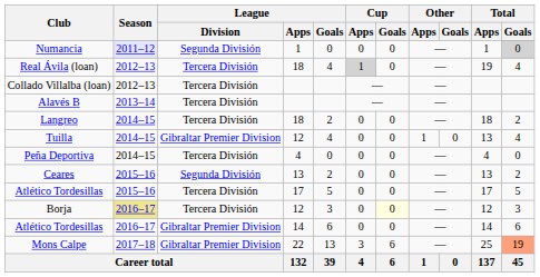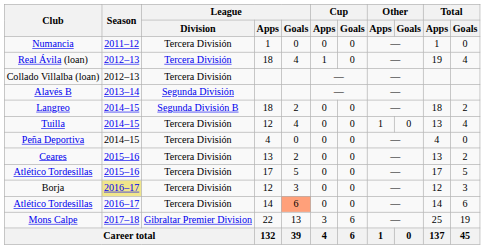 <table class="wikitable" style="text-align: center;">
 <tr>
 <th rowspan="2">Club</th>
 <th rowspan="2">Season</th>
 <th colspan="3">League</th>
 <th colspan="2">Cup</th>
 <th colspan="2">Other</th>
 <th colspan="2">Total</th>
 </tr>
 <tr>
 <th>Division</th>
 <th>Apps</th>
 <th>Goals</th>
 <th>Apps</th>
 <th>Goals</th>
 <th>Apps</th>
 <th>Goals</th>
 <th>Apps</th>
 <th>Goals</th>
 </tr>
 <tr>
 <td rowspan="1"><a href='#'>Numancia</a></td>
-<td style="background: lavender;"><a href='#'>2011–12</a></td>
-<td><a href='#'>Segunda División</a></td>
+<td><a href='#'>2011–12</a></td>
+<td>Tercera División</td>
 <td>1</td>
 <td>0</td>
 <td>0</td>
 <td>0</td>
 <td colspan="2">—</td>
 <td>1</td>
-<td style="background: lightgrey;">0</td>
+<td>0</td>
 </tr>
 <tr>
 <td><a href='#'>Real Ávila</a> (loan)</td>
 <td><a href='#'>2012–13</a></td>
 <td><a href='#'>Tercera División</a></td>
 <td>18</td>
 <td>4</td>
-<td style="background: lightgrey;">1</td>
+<td>1</td>
 <td>0</td>
 <td colspan="2">—</td>
 <td>19</td>
 <td>4</td>
 </tr>
 <tr>
 <td>Collado Villalba (loan)</td>
 <td>2012–13</td>
 <td>Tercera División</td>
 <td></td>
 <td></td>
 <td colspan="2">—</td>
 <td colspan="2">—</td>
 <td></td>
 <td></td>
 </tr>
 <tr>
 <td><a href='#'>Alavés B</a></td>
 <td><a href='#'>2013–14</a></td>
-<td>Tercera División</td>
+<td><a href='#'>Segunda División</a></td>
 <td></td>
 <td></td>
 <td colspan="2">—</td>
 <td colspan="2">—</td>
 <td></td>
 <td></td>
 </tr>
 <tr>
 <td rowspan="1"><a href='#'>Langreo</a></td>
 <td><a href='#'>2014–15</a></td>
-<td>Tercera División</td>
+<td><a href='#'>Segunda División B</a></td>
 <td>18</td>
 <td>2</td>
 <td>0</td>
 <td>0</td>
 <td colspan="2">—</td>
 <td>18</td>
 <td>2</td>
 </tr>
 <tr>
 <td><a href='#'>Tuilla</a></td>
 <td><a href='#'>2014–15</a></td>
-<td><a href='#'>Gibraltar Premier Division</a></td>
+<td>Tercera División</td>
 <td>12</td>
 <td>4</td>
 <td>0</td>
 <td>0</td>
 <td>1</td>
 <td>0</td>
 <td>13</td>
 <td>4</td>
 </tr>
 <tr>
 <td><a href='#'>Peña Deportiva</a></td>
 <td>2014–15</td>
 <td>Tercera División</td>
 <td>4</td>
 <td>0</td>
 <td>0</td>
 <td>0</td>
 <td colspan="2">—</td>
 <td>4</td>
 <td>0</td>
 </tr>
 <tr>
 <td><a href='#'>Ceares</a></td>
 <td><a href='#'>2015–16</a></td>
-<td><a href='#'>Segunda División</a></td>
+<td>Tercera División</td>
 <td>13</td>
 <td>2</td>
 <td>0</td>
 <td>0</td>
 <td colspan="2">—</td>
 <td>13</td>
 <td>2</td>
 </tr>
 <tr>
 <td><a href='#'>Atlético Tordesillas</a></td>
 <td><a href='#'>2015–16</a></td>
 <td>Tercera División</td>
 <td>17</td>
 <td>5</td>
 <td>0</td>
 <td>0</td>
 <td colspan="2">—</td>
 <td>17</td>
 <td>5</td>
 </tr>
 <tr>
 <td>Borja</td>
 <td style="background: khaki;"><a href='#'>2016–17</a></td>
 <td>Tercera División</td>
 <td>12</td>
 <td>3</td>
 <td>0</td>
-<td style="background: lightyellow;">0</td>
+<td>0</td>
 <td colspan="2">—</td>
 <td>12</td>
 <td>3</td>
 </tr>
 <tr>
 <td><a href='#'>Atlético Tordesillas</a></td>
 <td><a href='#'>2016–17</a></td>
-<td><a href='#'>Gibraltar Premier Division</a></td>
+<td>Tercera División</td>
 <td>14</td>
-<td>6</td>
+<td style="background: lightsalmon;">6</td>
 <td>0</td>
 <td>0</td>
 <td colspan="2">—</td>
 <td>14</td>
 <td>6</td>
 </tr>
 <tr>
 <td><a href='#'>Mons Calpe</a></td>
 <td><a href='#'>2017–18</a></td>
 <td><a href='#'>Gibraltar Premier Division</a></td>
 <td>22</td>
 <td>13</td>
 <td>3</td>
 <td>6</td>
 <td colspan="2">—</td>
 <td>25</td>
-<td style="background: lightsalmon;">19</td>
+<td>19</td>
 </tr>
 <tr>
 <th colspan="3">Career total</th>
 <th>132</th>
 <th>39</th>
 <th>4</th>
 <th>6</th>
 <th>1</th>
 <th>0</th>
 <th>137</th>
 <th>45</th>
 </tr>
 </table>
